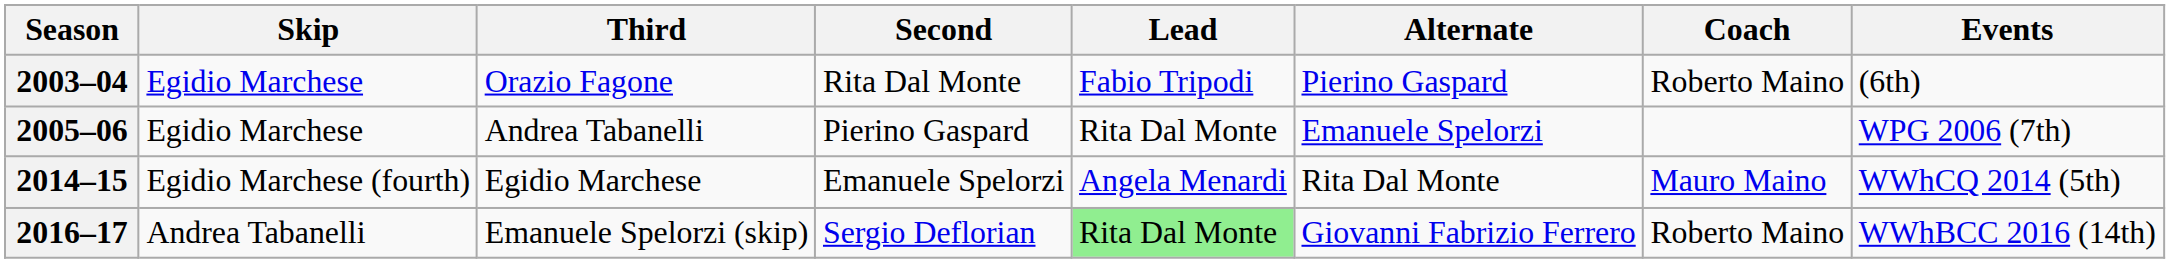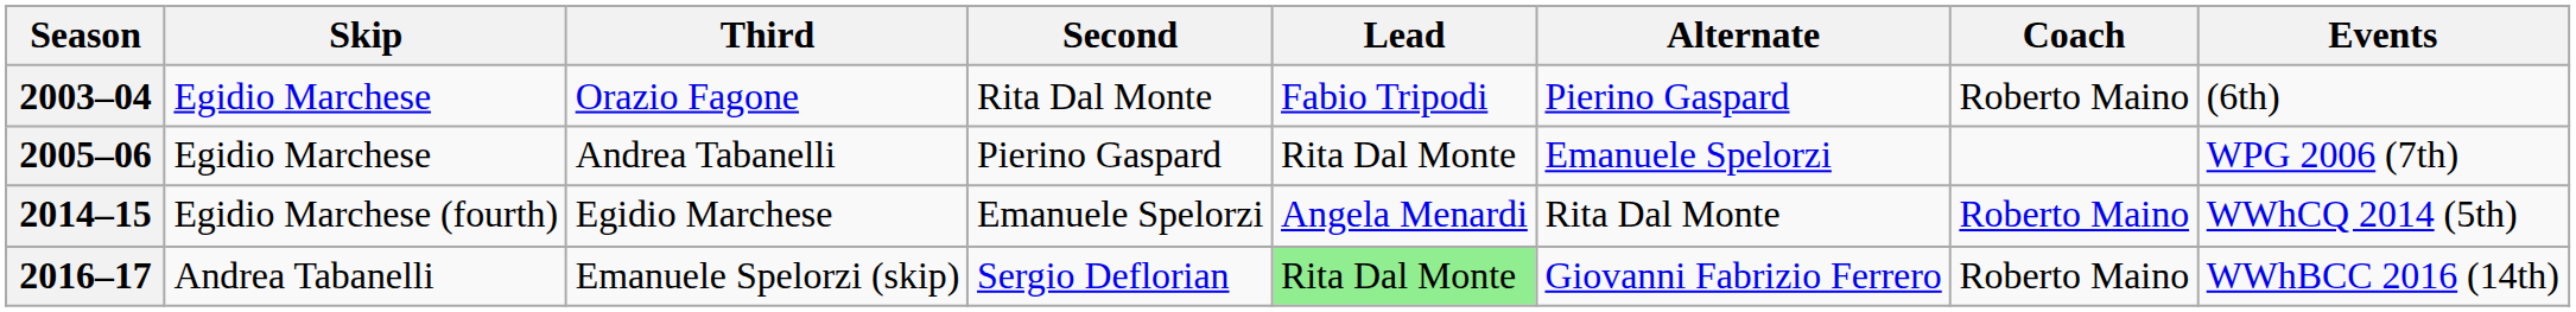 <table class="wikitable">
 <tr>
 <th scope="col" width=60>Season</th>
 <th scope="col">Skip</th>
 <th scope="col">Third</th>
 <th scope="col">Second</th>
 <th scope="col">Lead</th>
 <th scope="col">Alternate</th>
 <th scope="col">Coach</th>
 <th scope="col">Events</th>
 </tr>
 <tr>
 <th scope="row">2003–04</th>
 <td><a href='#'>Egidio Marchese</a></td>
 <td><a href='#'>Orazio Fagone</a></td>
 <td>Rita Dal Monte</td>
 <td><a href='#'>Fabio Tripodi</a></td>
 <td><a href='#'>Pierino Gaspard</a></td>
 <td>Roberto Maino</td>
 <td> (6th)</td>
 </tr>
 <tr>
 <th scope="row">2005–06</th>
 <td>Egidio Marchese</td>
 <td>Andrea Tabanelli</td>
 <td>Pierino Gaspard</td>
 <td>Rita Dal Monte</td>
 <td><a href='#'>Emanuele Spelorzi</a></td>
 <td></td>
 <td><a href='#'>WPG 2006</a> (7th)</td>
 </tr>
 <tr>
 <th scope="row">2014–15</th>
 <td>Egidio Marchese (fourth)</td>
 <td>Egidio Marchese</td>
 <td>Emanuele Spelorzi</td>
 <td><a href='#'>Angela Menardi</a></td>
 <td>Rita Dal Monte</td>
-<td><a href='#'>Mauro Maino</a></td>
+<td><a href='#'>Roberto Maino</a></td>
 <td><a href='#'>WWhCQ 2014</a> (5th)</td>
 </tr>
 <tr>
 <th scope="row">2016–17</th>
 <td>Andrea Tabanelli</td>
 <td>Emanuele Spelorzi (skip)</td>
 <td><a href='#'>Sergio Deflorian</a></td>
 <td style="background: lightgreen;">Rita Dal Monte</td>
 <td><a href='#'>Giovanni Fabrizio Ferrero</a></td>
 <td>Roberto Maino</td>
 <td><a href='#'>WWhBCC 2016</a> (14th)</td>
 </tr>
 </table>
